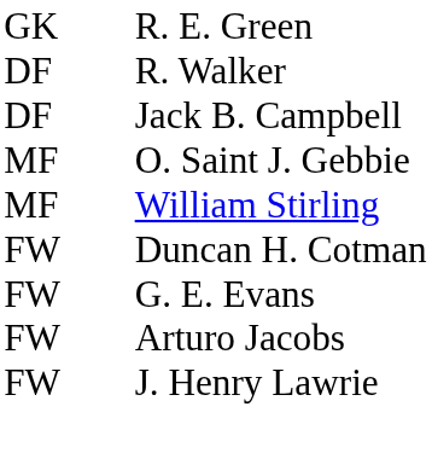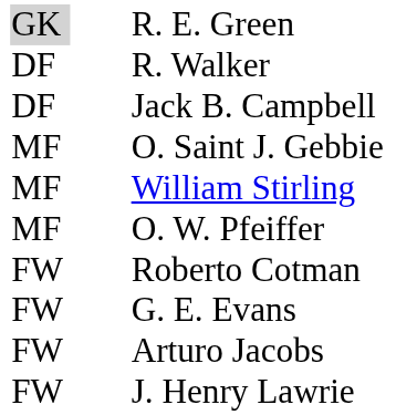 <table cellspacing="0" cellpadding="0" style="font-size:90%; margin:0.2em auto;">
 <tr>
 <th width="25"></th>
 <th width="25"></th>
 </tr>
 <tr>
-<td>GK</td>
+<td style="background: lightgrey;">GK</td>
 <td></td>
 <td>R. E. Green</td>
 </tr>
 <tr>
 <td>DF</td>
 <td></td>
 <td>R. Walker</td>
 </tr>
 <tr>
 <td>DF</td>
 <td></td>
 <td>Jack B. Campbell</td>
 </tr>
 <tr>
 <td>MF</td>
 <td></td>
 <td>O. Saint J. Gebbie</td>
 </tr>
 <tr>
 <td>MF</td>
 <td></td>
 <td> <a href='#'>William Stirling</a></td>
 </tr>
 <tr>
+<td>MF</td>
+<td></td>
+<td>O. W. Pfeiffer</td>
+</tr>
+<tr>
 <td>FW</td>
 <td></td>
-<td>Duncan H. Cotman</td>
+<td>Roberto Cotman</td>
 </tr>
 <tr>
 <td>FW</td>
 <td></td>
 <td>G. E. Evans</td>
 </tr>
 <tr>
 <td>FW</td>
 <td></td>
 <td>Arturo Jacobs</td>
 </tr>
 <tr>
 <td>FW</td>
 <td></td>
 <td>J. Henry Lawrie</td>
 </tr>
 </table>
